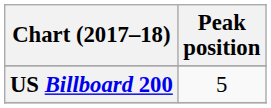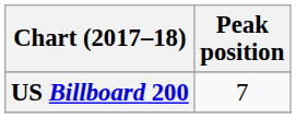 <table class="wikitable sortable plainrowheaders" style="text-align:center">
 <tr>
 <th scope="col">Chart (2017–18)</th>
 <th scope="col">Peak<br> position</th>
 </tr>
 <tr>
 </tr>
 <tr>
 </tr>
 <tr>
 <th scope="row">US <a href='#'><em>Billboard</em> 200</a></th>
-<td>5</td>
+<td>7</td>
 </tr>
 <tr>
 </tr>
 <tr>
 </tr>
 </table>
